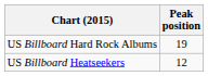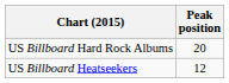 <table class="wikitable">
 <tr>
 <th>Chart (2015)</th>
 <th>Peak<br>position</th>
 </tr>
 <tr>
 <td>US <em>Billboard</em>  Hard Rock Albums</td>
-<td align="center">19</td>
+<td align="center">20</td>
 </tr>
 <tr>
 <td>US <em>Billboard</em> <a href='#'>Heatseekers</a></td>
 <td align="center">12</td>
 </tr>
 </table>
